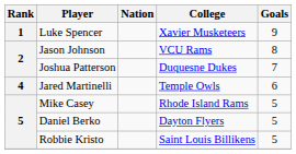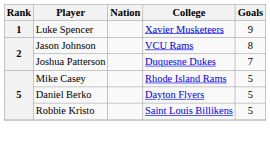 <table class="wikitable">
 <tr>
 <th>Rank</th>
 <th>Player</th>
 <th>Nation</th>
 <th>College</th>
 <th>Goals</th>
 </tr>
 <tr>
 <th rowspan="1">1</th>
 <td>Luke Spencer</td>
 <td></td>
 <td><a href='#'>Xavier Musketeers</a></td>
 <td style="text-align:center;">9</td>
 </tr>
 <tr>
 <th rowspan="2">2</th>
 <td>Jason Johnson</td>
 <td></td>
 <td><a href='#'>VCU Rams</a></td>
 <td style="text-align:center;">8</td>
 </tr>
 <tr>
 <td>Joshua Patterson</td>
 <td></td>
 <td><a href='#'>Duquesne Dukes</a></td>
 <td style="text-align:center;">7</td>
 </tr>
 <tr>
-<th rowspan="1">4</th>
-<td>Jared Martinelli</td>
-<td></td>
-<td><a href='#'>Temple Owls</a></td>
-<td style="text-align:center;">6</td>
-</tr>
-<tr>
 <th rowspan="3">5</th>
 <td>Mike Casey</td>
 <td></td>
 <td><a href='#'>Rhode Island Rams</a></td>
 <td style="text-align:center;">5</td>
 </tr>
 <tr>
 <td>Daniel Berko</td>
 <td></td>
 <td><a href='#'>Dayton Flyers</a></td>
 <td style="text-align:center;">5</td>
 </tr>
 <tr>
 <td>Robbie Kristo</td>
 <td></td>
 <td><a href='#'>Saint Louis Billikens</a></td>
 <td style="text-align:center;">5</td>
 </tr>
 <tr>
 </tr>
 </table>
